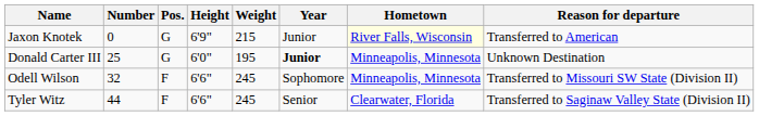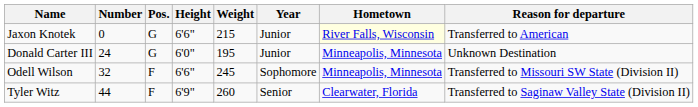 <table class="wikitable sortable" border="1">
 <tr>
 <th>Name</th>
 <th>Number</th>
 <th>Pos.</th>
 <th>Height</th>
 <th>Weight</th>
 <th>Year</th>
 <th>Hometown</th>
 <th class="unsortable">Reason for departure</th>
 </tr>
 <tr>
 <td>Jaxon Knotek</td>
 <td>0</td>
 <td>G</td>
-<td>6'9"</td>
+<td>6'6"</td>
 <td>215</td>
 <td>Junior</td>
 <td style="background: lightyellow;"><a href='#'>River Falls, Wisconsin</a></td>
 <td>Transferred to <a href='#'>American</a></td>
 </tr>
 <tr>
 <td>Donald Carter III</td>
-<td>25</td>
+<td>24</td>
 <td>G</td>
 <td>6'0"</td>
 <td>195</td>
-<td><strong>Junior</strong></td>
+<td>Junior</td>
 <td><a href='#'>Minneapolis, Minnesota</a></td>
 <td>Unknown Destination</td>
 </tr>
 <tr>
 <td>Odell Wilson</td>
 <td>32</td>
 <td>F</td>
 <td>6'6"</td>
 <td>245</td>
 <td>Sophomore</td>
 <td><a href='#'>Minneapolis, Minnesota</a></td>
 <td>Transferred to <a href='#'>Missouri SW State</a> (Division II)</td>
 </tr>
 <tr>
 <td>Tyler Witz</td>
 <td>44</td>
 <td>F</td>
-<td>6'6"</td>
-<td>245</td>
+<td>6'9"</td>
+<td>260</td>
 <td>Senior</td>
 <td><a href='#'>Clearwater, Florida</a></td>
 <td>Transferred to <a href='#'>Saginaw Valley State</a> (Division II)</td>
 </tr>
 </table>
